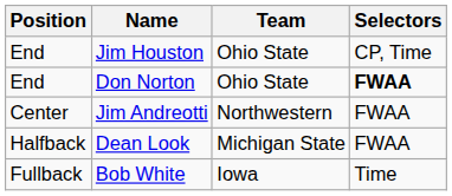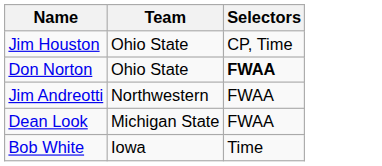 <table class="wikitable" style="font-size: 90%">
 <tr>
-<th>Position</th>
 <th>Name</th>
 <th>Team</th>
 <th>Selectors</th>
 </tr>
 <tr>
-<td>End</td>
 <td><a href='#'>Jim Houston</a></td>
 <td>Ohio State</td>
 <td>CP, Time</td>
 </tr>
 <tr>
-<td>End</td>
 <td><a href='#'>Don Norton</a></td>
 <td>Ohio State</td>
 <td><strong>FWAA</strong></td>
 </tr>
 <tr>
-<td>Center</td>
 <td><a href='#'>Jim Andreotti</a></td>
 <td>Northwestern</td>
 <td>FWAA</td>
 </tr>
 <tr>
-<td>Halfback</td>
 <td><a href='#'>Dean Look</a></td>
 <td>Michigan State</td>
 <td>FWAA</td>
 </tr>
 <tr>
-<td>Fullback</td>
 <td><a href='#'>Bob White</a></td>
 <td>Iowa</td>
 <td>Time</td>
 </tr>
 </table>
